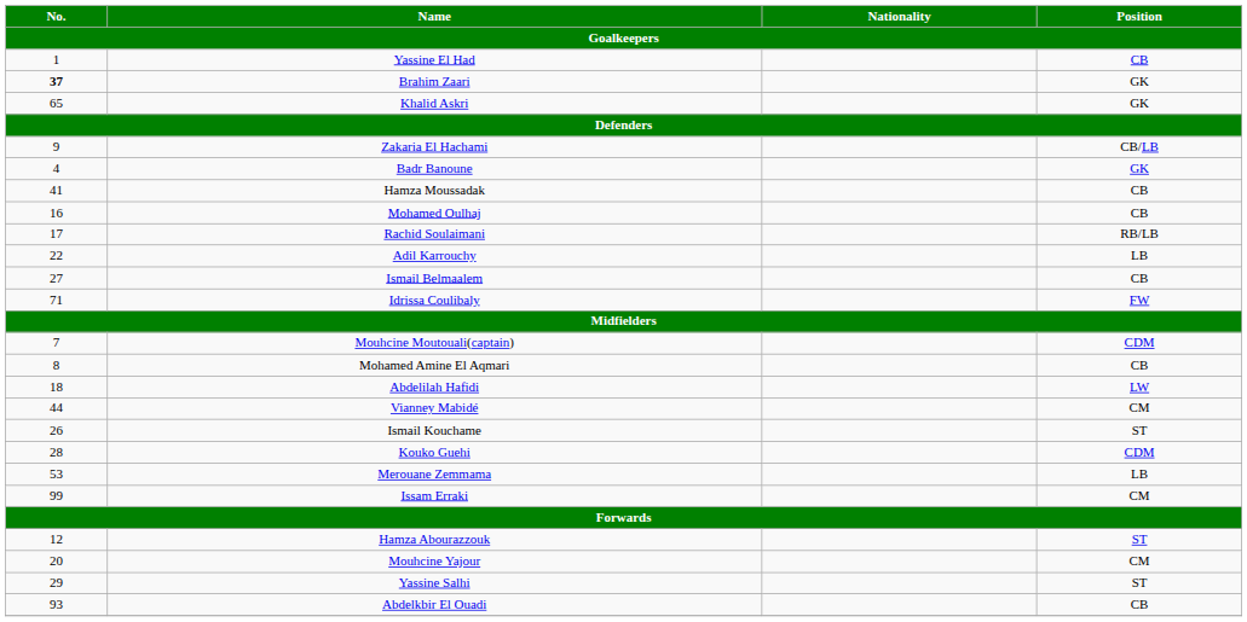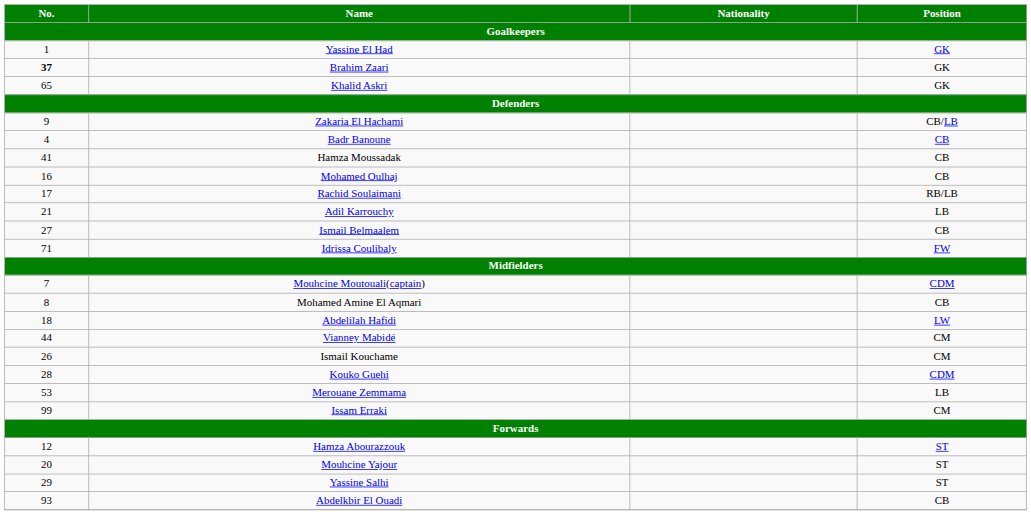 <table class="wikitable"  style="text-align:center; font-size:90%; width:85%;">
 <tr>
 <th style="background:#008000; color:white; text-align:center;">No.</th>
 <th style="background:#008000; color:white; text-align:center;">Name</th>
 <th style="background:#008000; color:white; text-align:center;">Nationality</th>
 <th style="background:#008000; color:white; text-align:center;">Position</th>
 </tr>
 <tr>
 <th colspan=8 style="background:#008000; color:white; text-align:center;">Goalkeepers</th>
 </tr>
 <tr>
 <td>1</td>
 <td><a href='#'>Yassine El Had</a></td>
 <td></td>
-<td><a href='#'>CB</a></td>
+<td><a href='#'>GK</a></td>
 </tr>
 <tr>
 <td><strong>37</strong></td>
 <td><a href='#'>Brahim Zaari</a></td>
 <td></td>
 <td>GK</td>
 </tr>
 <tr>
 <td>65</td>
 <td><a href='#'>Khalid Askri</a></td>
 <td></td>
 <td>GK</td>
 </tr>
 <tr>
 <th colspan=8 style="background:#008000; color:white; text-align:center;">Defenders</th>
 </tr>
 <tr>
 <td>9</td>
 <td><a href='#'>Zakaria El Hachami</a></td>
 <td></td>
 <td>CB/<a href='#'>LB</a></td>
 </tr>
 <tr>
 <td>4</td>
 <td><a href='#'>Badr Banoune</a></td>
 <td></td>
-<td><a href='#'>GK</a></td>
+<td><a href='#'>CB</a></td>
 </tr>
 <tr>
 <td>41</td>
 <td>Hamza Moussadak</td>
 <td></td>
 <td>CB</td>
 </tr>
 <tr>
 <td>16</td>
 <td><a href='#'>Mohamed Oulhaj</a></td>
 <td></td>
 <td>CB</td>
 </tr>
 <tr>
 <td>17</td>
 <td><a href='#'>Rachid Soulaimani</a></td>
 <td></td>
 <td>RB/LB</td>
 </tr>
 <tr>
-<td>22</td>
+<td>21</td>
 <td><a href='#'>Adil Karrouchy</a></td>
 <td></td>
 <td>LB</td>
 </tr>
 <tr>
 <td>27</td>
 <td><a href='#'>Ismail Belmaalem</a></td>
 <td></td>
 <td>CB</td>
 </tr>
 <tr>
 <td>71</td>
 <td><a href='#'>Idrissa Coulibaly</a></td>
 <td></td>
 <td><a href='#'>FW</a></td>
 </tr>
 <tr>
 <th colspan=8 style="background:#008000; color:white; text-align:center;">Midfielders</th>
 </tr>
 <tr>
 <td>7</td>
 <td><a href='#'>Mouhcine Moutouali</a>(<a href='#'>captain</a>)</td>
 <td></td>
 <td><a href='#'>CDM</a></td>
 </tr>
 <tr>
 <td>8</td>
 <td>Mohamed Amine El Aqmari</td>
 <td></td>
 <td>CB</td>
 </tr>
 <tr>
 <td>18</td>
 <td><a href='#'>Abdelilah Hafidi</a></td>
 <td></td>
 <td><a href='#'>LW</a></td>
 </tr>
 <tr>
 <td>44</td>
 <td><a href='#'>Vianney Mabidé</a></td>
 <td></td>
 <td>CM</td>
 </tr>
 <tr>
 <td>26</td>
 <td>Ismail Kouchame</td>
 <td></td>
-<td>ST</td>
+<td>CM</td>
 </tr>
 <tr>
 <td>28</td>
 <td><a href='#'>Kouko Guehi</a></td>
 <td></td>
 <td><a href='#'>CDM</a></td>
 </tr>
 <tr>
 <td>53</td>
 <td><a href='#'>Merouane Zemmama</a></td>
 <td></td>
 <td>LB</td>
 </tr>
 <tr>
 <td>99</td>
 <td><a href='#'>Issam Erraki</a></td>
 <td></td>
 <td>CM</td>
 </tr>
 <tr>
 <th colspan=8 style="background:#008000; color:white; text-align:center;">Forwards</th>
 </tr>
 <tr>
 <td>12</td>
 <td><a href='#'>Hamza Abourazzouk</a></td>
 <td></td>
 <td><a href='#'>ST</a></td>
 </tr>
 <tr>
 <td>20</td>
 <td><a href='#'>Mouhcine Yajour</a></td>
 <td></td>
-<td>CM</td>
+<td>ST</td>
 </tr>
 <tr>
 <td>29</td>
 <td><a href='#'>Yassine Salhi</a></td>
 <td></td>
 <td>ST</td>
 </tr>
 <tr>
 <td>93</td>
 <td><a href='#'>Abdelkbir El Ouadi</a></td>
 <td></td>
 <td>CB</td>
 </tr>
 <tr>
 </tr>
 </table>
